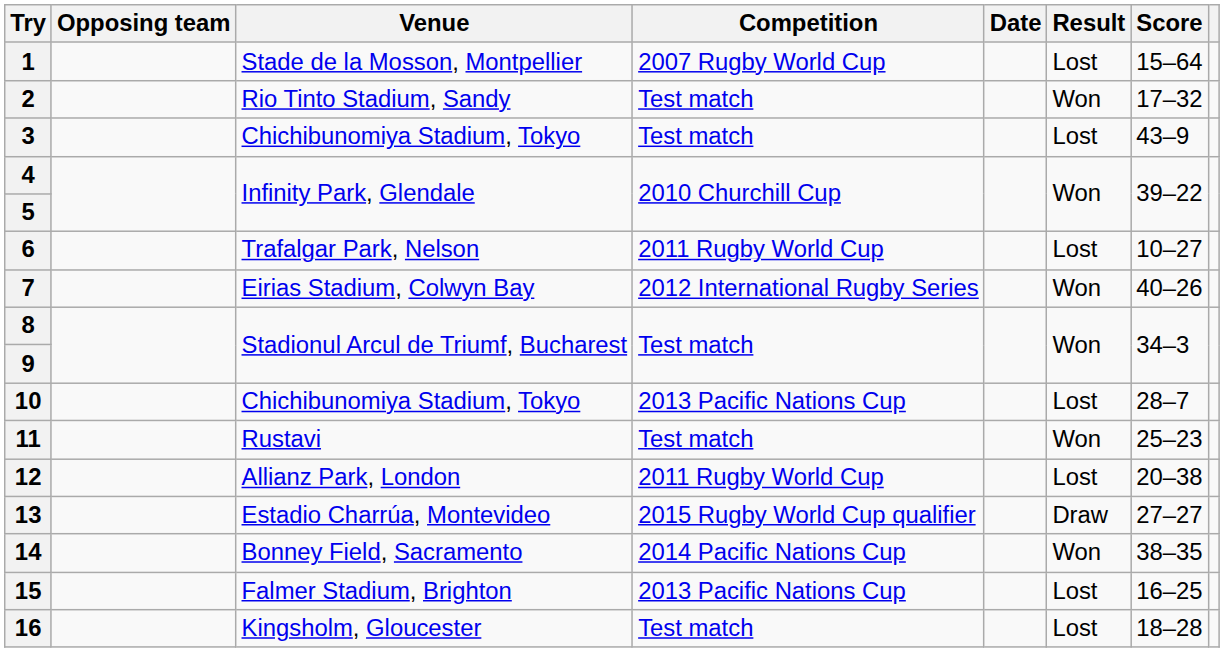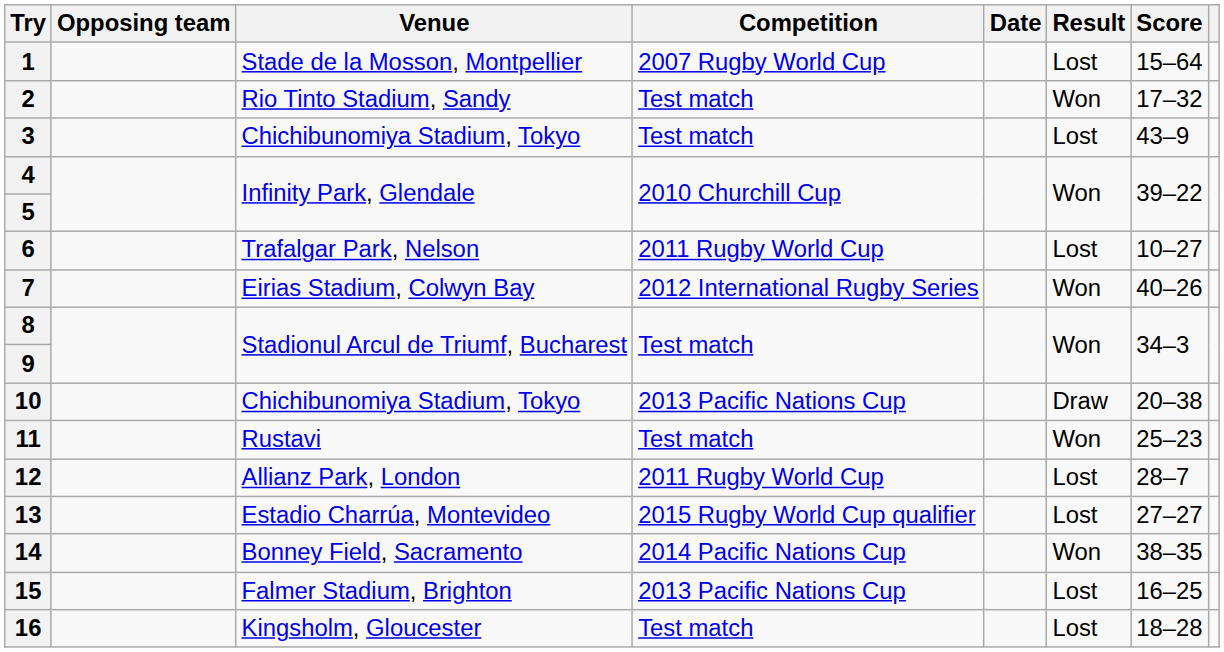 <table class="wikitable sortable">
 <tr>
 <th scope=col>Try</th>
 <th scope=col>Opposing team</th>
 <th scope=col>Venue</th>
 <th scope=col>Competition</th>
 <th scope=col>Date</th>
 <th scope=col>Result</th>
 <th scope=col>Score</th>
 <th scope=col class=unsortable></th>
 </tr>
 <tr>
 <th scope=row>1</th>
 <td></td>
 <td><a href='#'>Stade de la Mosson</a>, <a href='#'>Montpellier</a></td>
 <td><a href='#'>2007 Rugby World Cup</a></td>
 <td></td>
 <td>Lost</td>
 <td>15–64</td>
 <td></td>
 </tr>
 <tr>
 <th scope=row>2</th>
 <td></td>
 <td><a href='#'>Rio Tinto Stadium</a>, <a href='#'>Sandy</a></td>
 <td><a href='#'>Test match</a></td>
 <td></td>
 <td>Won</td>
 <td>17–32</td>
 <td></td>
 </tr>
 <tr>
 <th scope=row>3</th>
 <td></td>
 <td><a href='#'>Chichibunomiya Stadium</a>, <a href='#'>Tokyo</a></td>
 <td><a href='#'>Test match</a></td>
 <td></td>
 <td>Lost</td>
 <td>43–9</td>
 <td></td>
 </tr>
 <tr>
 <th scope=row>4</th>
 <td rowspan=2></td>
 <td rowspan=2><a href='#'>Infinity Park</a>, <a href='#'>Glendale</a></td>
 <td rowspan=2><a href='#'>2010 Churchill Cup</a></td>
 <td rowspan=2></td>
 <td rowspan=2>Won</td>
 <td rowspan=2>39–22</td>
 <td rowspan=2></td>
 </tr>
 <tr>
 <th scope=row>5</th>
 </tr>
 <tr>
 <th scope=row>6</th>
 <td></td>
 <td><a href='#'>Trafalgar Park</a>, <a href='#'>Nelson</a></td>
 <td><a href='#'>2011 Rugby World Cup</a></td>
 <td></td>
 <td>Lost</td>
 <td>10–27</td>
 <td></td>
 </tr>
 <tr>
 <th scope=row>7</th>
 <td></td>
 <td><a href='#'>Eirias Stadium</a>, <a href='#'>Colwyn Bay</a></td>
 <td><a href='#'>2012 International Rugby Series</a></td>
 <td></td>
 <td>Won</td>
 <td>40–26</td>
 <td></td>
 </tr>
 <tr>
 <th scope=row>8</th>
 <td rowspan=2></td>
 <td rowspan=2><a href='#'>Stadionul Arcul de Triumf</a>, <a href='#'>Bucharest</a></td>
 <td rowspan=2><a href='#'>Test match</a></td>
 <td rowspan=2></td>
 <td rowspan=2>Won</td>
 <td rowspan=2>34–3</td>
 <td rowspan=2></td>
 </tr>
 <tr>
 <th scope=row>9</th>
 </tr>
 <tr>
 <th scope=row>10</th>
 <td></td>
 <td><a href='#'>Chichibunomiya Stadium</a>, <a href='#'>Tokyo</a></td>
 <td><a href='#'>2013 Pacific Nations Cup</a></td>
 <td></td>
-<td>Lost</td>
-<td>28–7</td>
+<td>Draw</td>
+<td>20–38</td>
 <td></td>
 </tr>
 <tr>
 <th scope=row>11</th>
 <td></td>
 <td><a href='#'>Rustavi</a></td>
 <td><a href='#'>Test match</a></td>
 <td></td>
 <td>Won</td>
 <td>25–23</td>
 <td></td>
 </tr>
 <tr>
 <th scope=row>12</th>
 <td></td>
 <td><a href='#'>Allianz Park</a>, <a href='#'>London</a></td>
 <td><a href='#'>2011 Rugby World Cup</a></td>
 <td></td>
 <td>Lost</td>
-<td>20–38</td>
+<td>28–7</td>
 <td></td>
 </tr>
 <tr>
 <th scope=row>13</th>
 <td></td>
 <td><a href='#'>Estadio Charrúa</a>, <a href='#'>Montevideo</a></td>
 <td><a href='#'>2015 Rugby World Cup qualifier</a></td>
 <td></td>
-<td>Draw</td>
+<td>Lost</td>
 <td>27–27</td>
 <td></td>
 </tr>
 <tr>
 <th scope=row>14</th>
 <td></td>
 <td><a href='#'>Bonney Field</a>, <a href='#'>Sacramento</a></td>
 <td><a href='#'>2014 Pacific Nations Cup</a></td>
 <td></td>
 <td>Won</td>
 <td>38–35</td>
 <td></td>
 </tr>
 <tr>
 <th scope=row>15</th>
 <td></td>
 <td><a href='#'>Falmer Stadium</a>, <a href='#'>Brighton</a></td>
 <td><a href='#'>2013 Pacific Nations Cup</a></td>
 <td></td>
 <td>Lost</td>
 <td>16–25</td>
 <td></td>
 </tr>
 <tr>
 <th scope=row>16</th>
 <td></td>
 <td><a href='#'>Kingsholm</a>, <a href='#'>Gloucester</a></td>
 <td><a href='#'>Test match</a></td>
 <td></td>
 <td>Lost</td>
 <td>18–28</td>
 <td></td>
 </tr>
 </table>
